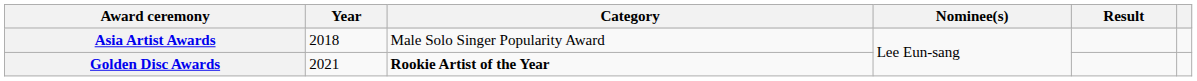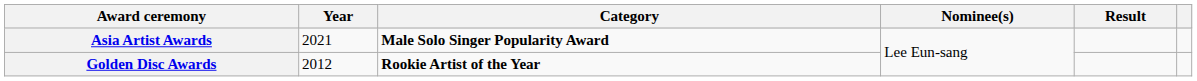 <table class="wikitable sortable plainrowheaders" style="width: 100%;">
 <tr style="background:#ccc; text-align:center;">
 <th scope="col">Award ceremony</th>
 <th scope="col">Year</th>
 <th scope="col">Category</th>
 <th scope="col">Nominee(s)</th>
 <th scope="col">Result</th>
 <th scope="col" class="unsortable"></th>
 </tr>
 <tr>
 <th scope="row"><a href='#'>Asia Artist Awards</a></th>
-<td>2018</td>
-<td>Male Solo Singer Popularity Award</td>
+<td>2021</td>
+<td><strong>Male Solo Singer Popularity Award</strong></td>
 <td rowspan="2">Lee Eun-sang</td>
 <td></td>
 <td></td>
 </tr>
 <tr>
 <th scope="row"><a href='#'>Golden Disc Awards</a></th>
-<td>2021</td>
+<td>2012</td>
 <td><strong>Rookie Artist of the Year</strong></td>
 <td></td>
 <td></td>
 </tr>
 </table>
